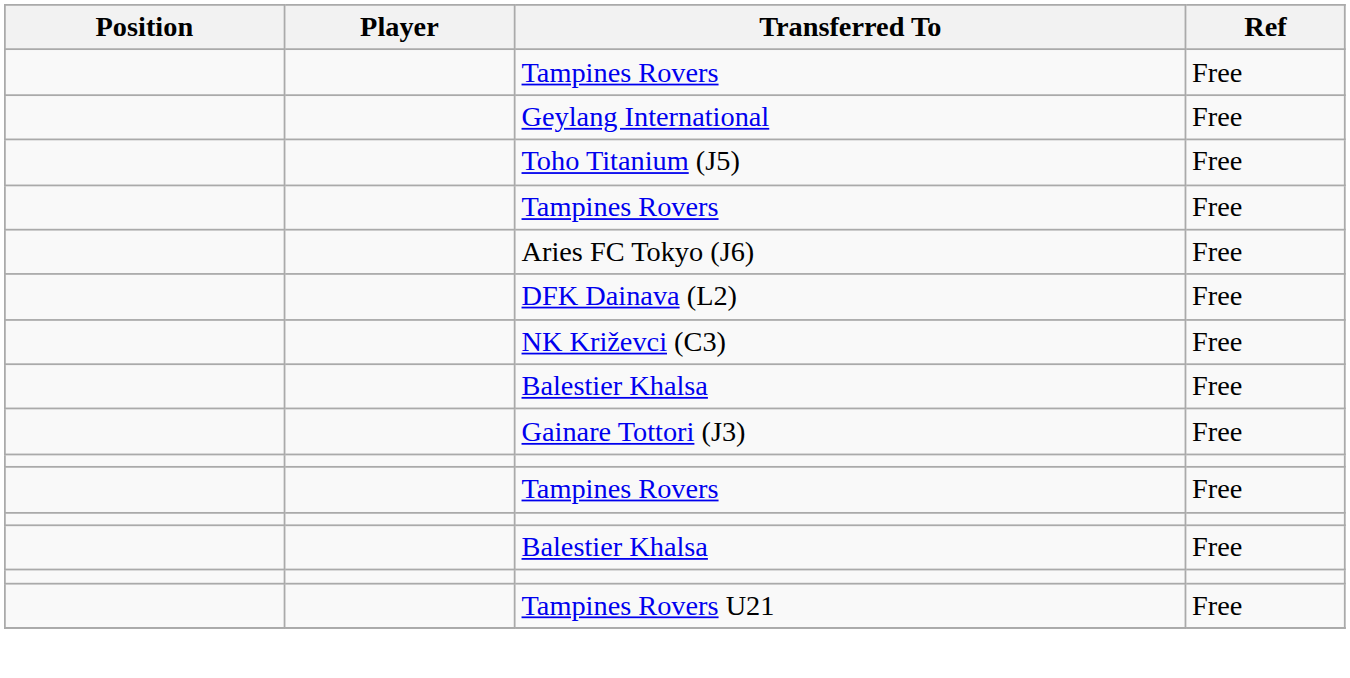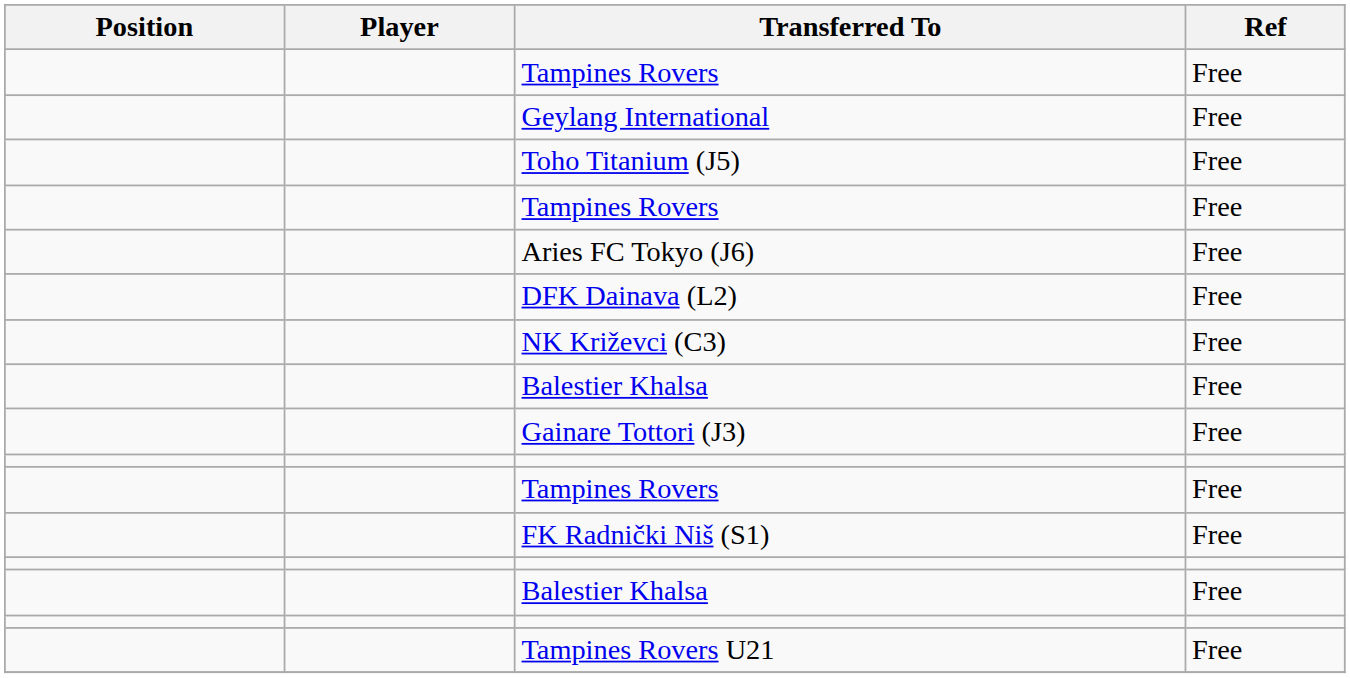 <table class="wikitable sortable" style="width:60%; text-align:center; font-size:100%; text-align:left;">
 <tr>
 <th>Position</th>
 <th>Player</th>
 <th>Transferred To</th>
 <th>Ref</th>
 </tr>
 <tr>
 <td></td>
 <td></td>
 <td> <a href='#'>Tampines Rovers</a></td>
 <td>Free </td>
 </tr>
 <tr>
 <td></td>
 <td></td>
 <td> <a href='#'>Geylang International</a></td>
 <td>Free </td>
 </tr>
 <tr>
 <td></td>
 <td></td>
 <td> <a href='#'>Toho Titanium</a> (J5)</td>
 <td>Free </td>
 </tr>
 <tr>
 <td></td>
 <td></td>
 <td> <a href='#'>Tampines Rovers</a></td>
 <td>Free </td>
 </tr>
 <tr>
 <td></td>
 <td></td>
 <td> Aries FC Tokyo (J6)</td>
 <td>Free </td>
 </tr>
 <tr>
 <td></td>
 <td></td>
 <td> <a href='#'>DFK Dainava</a> (L2)</td>
 <td>Free </td>
 </tr>
 <tr>
 <td></td>
 <td></td>
 <td> <a href='#'>NK Križevci</a> (C3)</td>
 <td>Free</td>
 </tr>
 <tr>
 <td></td>
 <td></td>
 <td> <a href='#'>Balestier Khalsa</a></td>
 <td>Free </td>
 </tr>
 <tr>
 <td></td>
 <td></td>
 <td> <a href='#'>Gainare Tottori</a> (J3)</td>
 <td>Free </td>
 </tr>
 <tr>
 <td></td>
 <td></td>
 <td></td>
 <td></td>
 </tr>
 <tr>
 <td></td>
 <td></td>
 <td> <a href='#'>Tampines Rovers</a></td>
 <td>Free </td>
 </tr>
 <tr>
 <td></td>
 <td></td>
+<td> <a href='#'>FK Radnički Niš</a> (S1)</td>
+<td>Free </td>
+</tr>
+<tr>
+<td></td>
+<td></td>
 <td></td>
 <td></td>
 </tr>
 <tr>
 <td></td>
 <td></td>
 <td> <a href='#'>Balestier Khalsa</a></td>
 <td>Free </td>
 </tr>
 <tr>
 <td></td>
 <td></td>
 <td></td>
 <td></td>
 </tr>
 <tr>
 <td></td>
 <td></td>
 <td> <a href='#'>Tampines Rovers</a> U21</td>
 <td>Free</td>
 </tr>
 <tr>
 </tr>
 </table>
